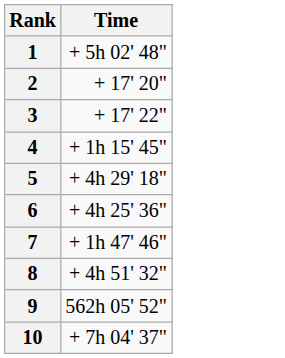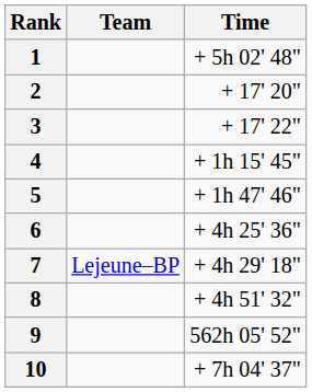 <table class="wikitable">
 <tr>
 <th scope="col">Rank</th>
+<th scope="col">Team</th>
 <th scope="col">Time</th>
 </tr>
 <tr>
 <th scope="row">1</th>
+<td></td>
 <td style="text-align:right;">+ 5h 02' 48"</td>
 </tr>
 <tr>
 <th scope="row">2</th>
+<td></td>
 <td style="text-align:right;">+ 17' 20"</td>
 </tr>
 <tr>
 <th scope="row">3</th>
+<td></td>
 <td style="text-align:right;">+ 17' 22"</td>
 </tr>
 <tr>
 <th scope="row">4</th>
+<td></td>
 <td style="text-align:right;">+ 1h 15' 45"</td>
 </tr>
 <tr>
 <th scope="row">5</th>
-<td style="text-align:right;">+ 4h 29' 18"</td>
+<td></td>
+<td style="text-align:right;">+ 1h 47' 46"</td>
 </tr>
 <tr>
 <th scope="row">6</th>
+<td></td>
 <td style="text-align:right;">+ 4h 25' 36"</td>
 </tr>
 <tr>
 <th scope="row">7</th>
-<td style="text-align:right;">+ 1h 47' 46"</td>
+<td><a href='#'>Lejeune–BP</a></td>
+<td style="text-align:right;">+ 4h 29' 18"</td>
 </tr>
 <tr>
 <th scope="row">8</th>
+<td></td>
 <td style="text-align:right;">+ 4h 51' 32"</td>
 </tr>
 <tr>
 <th scope="row">9</th>
+<td></td>
 <td style="text-align:right;">562h 05' 52"</td>
 </tr>
 <tr>
 <th scope="row">10</th>
+<td></td>
 <td style="text-align:right;">+ 7h 04' 37"</td>
 </tr>
 </table>
